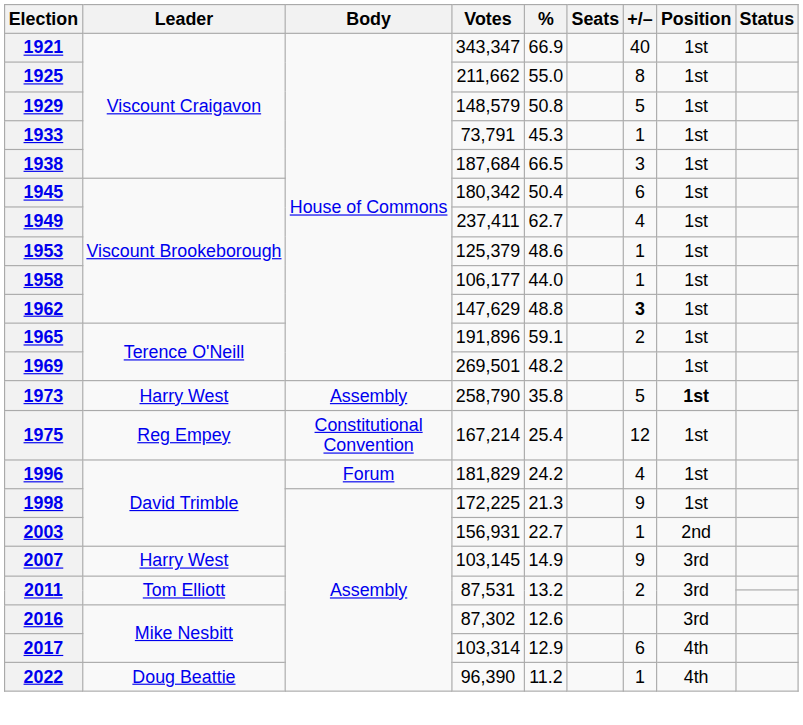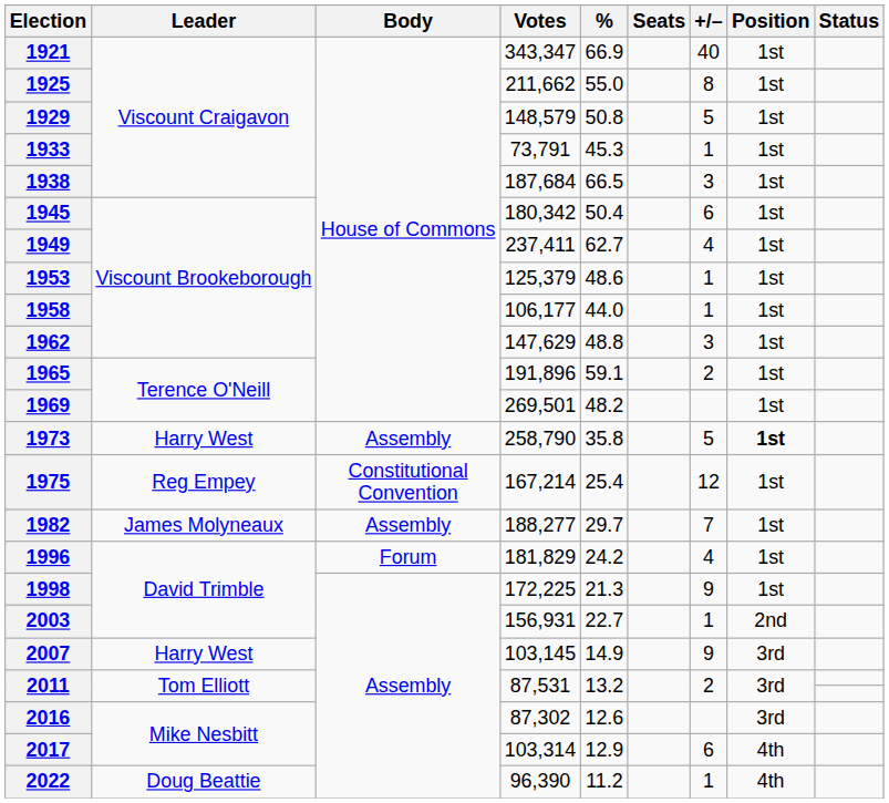 <table class="wikitable" style="font-size:97%; text-align:center;">
 <tr>
 <th>Election</th>
 <th>Leader</th>
 <th>Body</th>
 <th>Votes</th>
 <th>%</th>
 <th>Seats</th>
 <th>+/–</th>
 <th>Position</th>
 <th>Status</th>
 </tr>
 <tr>
 <th><a href='#'>1921</a></th>
 <td rowspan=5><a href='#'>Viscount Craigavon</a></td>
 <td rowspan=12><a href='#'>House of Commons</a></td>
 <td>343,347</td>
 <td>66.9</td>
 <td></td>
 <td> 40</td>
 <td> 1st</td>
 <td></td>
 </tr>
 <tr>
 <th><a href='#'>1925</a></th>
 <td>211,662</td>
 <td>55.0</td>
 <td></td>
 <td> 8</td>
 <td> 1st</td>
 <td></td>
 </tr>
 <tr>
 <th><a href='#'>1929</a></th>
 <td>148,579</td>
 <td>50.8</td>
 <td></td>
 <td> 5</td>
 <td> 1st</td>
 <td></td>
 </tr>
 <tr>
 <th><a href='#'>1933</a></th>
 <td>73,791</td>
 <td>45.3</td>
 <td></td>
 <td> 1</td>
 <td> 1st</td>
 <td></td>
 </tr>
 <tr>
 <th><a href='#'>1938</a></th>
 <td>187,684</td>
 <td>66.5</td>
 <td></td>
 <td> 3</td>
 <td> 1st</td>
 <td></td>
 </tr>
 <tr>
 <th><a href='#'>1945</a></th>
 <td rowspan="5"><a href='#'>Viscount Brookeborough</a></td>
 <td>180,342</td>
 <td>50.4</td>
 <td></td>
 <td> 6</td>
 <td> 1st</td>
 <td></td>
 </tr>
 <tr>
 <th><a href='#'>1949</a></th>
 <td>237,411</td>
 <td>62.7</td>
 <td></td>
 <td> 4</td>
 <td> 1st</td>
 <td></td>
 </tr>
 <tr>
 <th><a href='#'>1953</a></th>
 <td>125,379</td>
 <td>48.6</td>
 <td></td>
 <td> 1</td>
 <td> 1st</td>
 <td></td>
 </tr>
 <tr>
 <th><a href='#'>1958</a></th>
 <td>106,177</td>
 <td>44.0</td>
 <td></td>
 <td> 1</td>
 <td> 1st</td>
 <td></td>
 </tr>
 <tr>
 <th><a href='#'>1962</a></th>
 <td>147,629</td>
 <td>48.8</td>
 <td></td>
-<td><strong> 3</strong></td>
+<td> 3</td>
 <td> 1st</td>
 <td></td>
 </tr>
 <tr>
 <th><a href='#'>1965</a></th>
 <td rowspan="2"><a href='#'>Terence O'Neill</a></td>
 <td>191,896</td>
 <td>59.1</td>
 <td></td>
 <td> 2</td>
 <td> 1st</td>
 <td></td>
 </tr>
 <tr>
 <th><a href='#'>1969</a></th>
 <td>269,501</td>
 <td>48.2</td>
 <td></td>
 <td></td>
 <td> 1st</td>
 <td></td>
 </tr>
 <tr>
 <th><a href='#'>1973</a></th>
 <td><a href='#'>Harry West</a></td>
 <td><a href='#'>Assembly</a></td>
 <td>258,790</td>
 <td>35.8</td>
 <td></td>
 <td> 5</td>
 <td><strong> 1st</strong></td>
 <td></td>
 </tr>
 <tr>
 <th><a href='#'>1975</a></th>
 <td><a href='#'>Reg Empey</a></td>
 <td><a href='#'>Constitutional<br> Convention</a></td>
 <td>167,214</td>
 <td>25.4</td>
 <td></td>
 <td> 12</td>
+<td> 1st</td>
+<td></td>
+</tr>
+<tr>
+<th><a href='#'>1982</a></th>
+<td><a href='#'>James Molyneaux</a></td>
+<td><a href='#'>Assembly</a></td>
+<td>188,277</td>
+<td>29.7</td>
+<td></td>
+<td> 7</td>
 <td> 1st</td>
 <td></td>
 </tr>
 <tr>
 <th><a href='#'>1996</a></th>
 <td rowspan="3"><a href='#'>David Trimble</a></td>
 <td><a href='#'>Forum</a></td>
 <td>181,829</td>
 <td>24.2</td>
 <td></td>
 <td> 4</td>
 <td> 1st</td>
 <td></td>
 </tr>
 <tr>
 <th><a href='#'>1998</a></th>
 <td rowspan=8><a href='#'>Assembly</a></td>
 <td>172,225</td>
 <td>21.3</td>
 <td></td>
 <td> 9</td>
 <td> 1st</td>
 <td></td>
 </tr>
 <tr>
 <th><a href='#'>2003</a></th>
 <td>156,931</td>
 <td>22.7</td>
 <td></td>
 <td> 1</td>
 <td> 2nd</td>
 <td></td>
 </tr>
 <tr>
 <th><a href='#'>2007</a></th>
 <td><a href='#'>Harry West</a></td>
 <td>103,145</td>
 <td>14.9</td>
 <td></td>
 <td> 9</td>
 <td> 3rd</td>
 <td></td>
 </tr>
 <tr>
 <th rowspan=2><a href='#'>2011</a></th>
 <td rowspan=2><a href='#'>Tom Elliott</a></td>
 <td rowspan=2>87,531</td>
 <td rowspan=2>13.2</td>
 <td rowspan=2></td>
 <td rowspan=2> 2</td>
 <td rowspan=2> 3rd</td>
 <td></td>
 </tr>
 <tr>
 <td></td>
 </tr>
 <tr>
 <th><a href='#'>2016</a></th>
 <td rowspan="2"><a href='#'>Mike Nesbitt</a></td>
 <td>87,302</td>
 <td>12.6</td>
 <td></td>
 <td></td>
 <td> 3rd</td>
 <td></td>
 </tr>
 <tr>
 <th><a href='#'>2017</a></th>
 <td>103,314</td>
 <td>12.9</td>
 <td></td>
 <td> 6</td>
 <td> 4th</td>
 <td></td>
 </tr>
 <tr>
 <th><a href='#'>2022</a></th>
 <td><a href='#'>Doug Beattie</a></td>
 <td>96,390</td>
 <td>11.2</td>
 <td></td>
 <td> 1</td>
 <td> 4th</td>
 <td></td>
 </tr>
 </table>
